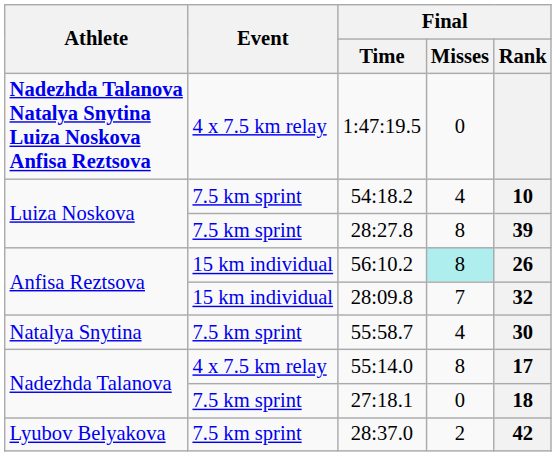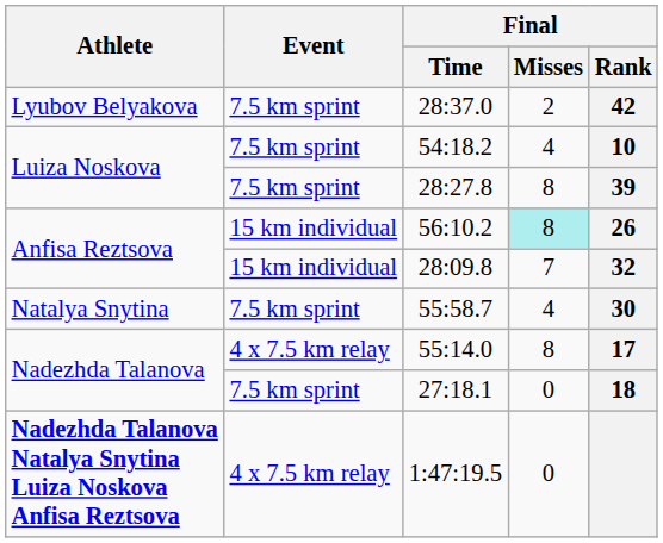 <table class="wikitable" style="font-size:90%">
 <tr>
 <th rowspan="2">Athlete</th>
 <th rowspan="2">Event</th>
 <th colspan="3">Final</th>
 </tr>
 <tr>
 <th>Time</th>
 <th>Misses</th>
 <th>Rank</th>
 </tr>
 <tr>
-<td><strong><a href='#'>Nadezhda Talanova</a><br><a href='#'>Natalya Snytina</a><br><a href='#'>Luiza Noskova</a><br><a href='#'>Anfisa Reztsova</a></strong></td>
-<td><a href='#'>4 x 7.5 km relay</a></td>
-<td align="center">1:47:19.5</td>
-<td align="center">0</td>
-<th align="center"></th>
+<td><a href='#'>Lyubov Belyakova</a></td>
+<td><a href='#'>7.5 km sprint</a></td>
+<td align="center">28:37.0</td>
+<td align="center">2</td>
+<th align="center">42</th>
 </tr>
 <tr>
 <td rowspan=2><a href='#'>Luiza Noskova</a></td>
 <td><a href='#'>7.5 km sprint</a></td>
 <td align="center">54:18.2</td>
 <td align="center">4</td>
 <th align="center">10</th>
 </tr>
 <tr>
 <td><a href='#'>7.5 km sprint</a></td>
 <td align="center">28:27.8</td>
 <td align="center">8</td>
 <th align="center">39</th>
 </tr>
 <tr>
 <td rowspan=2><a href='#'>Anfisa Reztsova</a></td>
 <td><a href='#'>15 km individual</a></td>
 <td align="center">56:10.2</td>
 <td align="center" style="background: paleturquoise;">8</td>
 <th align="center">26</th>
 </tr>
 <tr>
 <td><a href='#'>15 km individual</a></td>
 <td align="center">28:09.8</td>
 <td align="center">7</td>
 <th align="center">32</th>
 </tr>
 <tr>
 <td><a href='#'>Natalya Snytina</a></td>
 <td><a href='#'>7.5 km sprint</a></td>
 <td align="center">55:58.7</td>
 <td align="center">4</td>
 <th align="center">30</th>
 </tr>
 <tr>
 <td rowspan=2><a href='#'>Nadezhda Talanova</a></td>
 <td><a href='#'>4 x 7.5 km relay</a></td>
 <td align="center">55:14.0</td>
 <td align="center">8</td>
 <th align="center">17</th>
 </tr>
 <tr>
 <td><a href='#'>7.5 km sprint</a></td>
 <td align="center">27:18.1</td>
 <td align="center">0</td>
 <th align="center">18</th>
 </tr>
 <tr>
-<td><a href='#'>Lyubov Belyakova</a></td>
-<td><a href='#'>7.5 km sprint</a></td>
-<td align="center">28:37.0</td>
-<td align="center">2</td>
-<th align="center">42</th>
+<td><strong><a href='#'>Nadezhda Talanova</a><br><a href='#'>Natalya Snytina</a><br><a href='#'>Luiza Noskova</a><br><a href='#'>Anfisa Reztsova</a></strong></td>
+<td><a href='#'>4 x 7.5 km relay</a></td>
+<td align="center">1:47:19.5</td>
+<td align="center">0</td>
+<th align="center"></th>
 </tr>
 </table>
